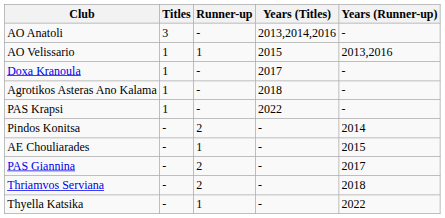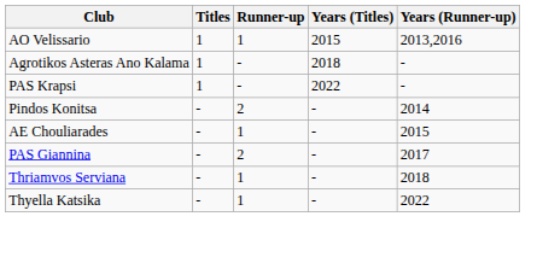 <table class="wikitable">
 <tr>
 <th>Club</th>
 <th>Titles</th>
 <th>Runner-up</th>
 <th>Years (Titles)</th>
 <th>Years (Runner-up)</th>
 </tr>
 <tr>
-<td>AO Anatoli</td>
-<td>3</td>
-<td>-</td>
-<td>2013,2014,2016</td>
-<td>-</td>
-</tr>
-<tr>
 <td>AO Velissario</td>
 <td>1</td>
 <td>1</td>
 <td>2015</td>
 <td>2013,2016</td>
-</tr>
-<tr>
-<td><a href='#'>Doxa Kranoula</a></td>
-<td>1</td>
-<td>-</td>
-<td>2017</td>
-<td>-</td>
 </tr>
 <tr>
 <td>Agrotikos Asteras Ano Kalama</td>
 <td>1</td>
 <td>-</td>
 <td>2018</td>
 <td>-</td>
 </tr>
 <tr>
 <td>PAS Krapsi</td>
 <td>1</td>
 <td>-</td>
 <td>2022</td>
 <td>-</td>
 </tr>
 <tr>
 <td>Pindos Konitsa</td>
 <td>-</td>
 <td>2</td>
 <td>-</td>
 <td>2014</td>
 </tr>
 <tr>
 <td>AE Chouliarades</td>
 <td>-</td>
 <td>1</td>
 <td>-</td>
 <td>2015</td>
 </tr>
 <tr>
 <td><a href='#'>PAS Giannina</a></td>
 <td>-</td>
 <td>2</td>
 <td>-</td>
 <td>2017</td>
 </tr>
 <tr>
 <td><a href='#'>Thriamvos Serviana</a></td>
 <td>-</td>
-<td>2</td>
+<td>1</td>
 <td>-</td>
 <td>2018</td>
 </tr>
 <tr>
 <td>Thyella Katsika</td>
 <td>-</td>
 <td>1</td>
 <td>-</td>
 <td>2022</td>
 </tr>
 </table>
